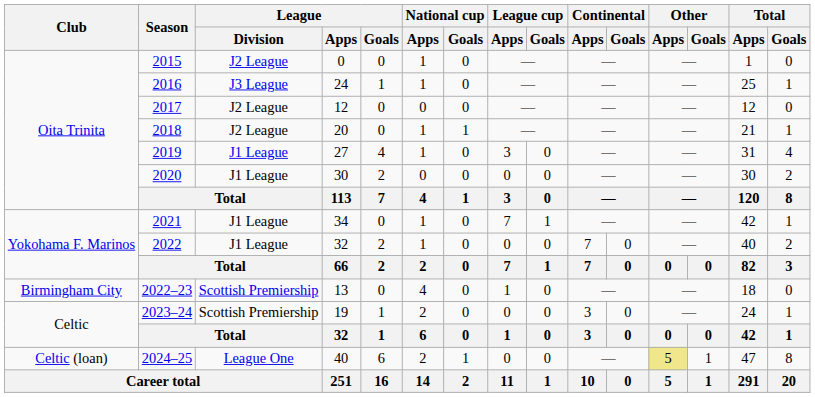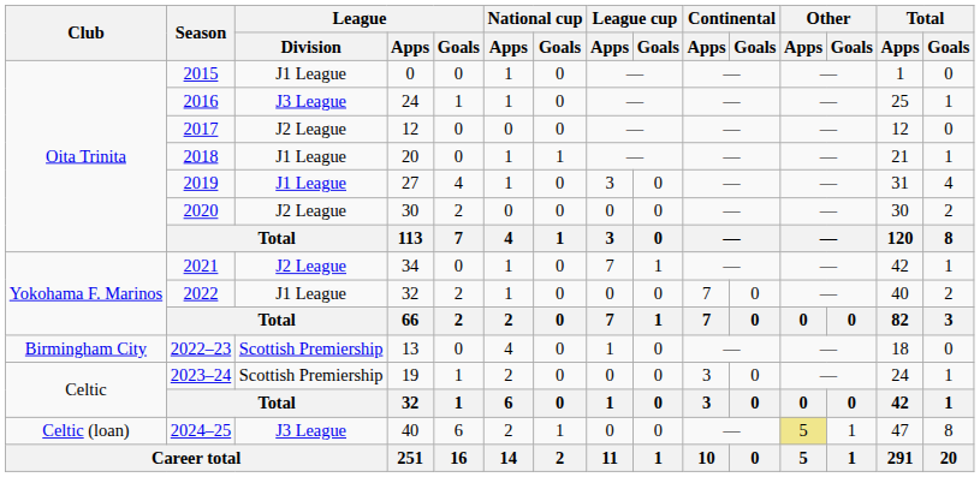 <table class="wikitable" style="text-align:center">
 <tr>
 <th rowspan="2">Club</th>
 <th rowspan="2">Season</th>
 <th colspan="3">League</th>
 <th colspan="2">National cup</th>
 <th colspan="2">League cup</th>
 <th colspan="2">Continental</th>
 <th colspan="2">Other</th>
 <th colspan="2">Total</th>
 </tr>
 <tr>
 <th>Division</th>
 <th>Apps</th>
 <th>Goals</th>
 <th>Apps</th>
 <th>Goals</th>
 <th>Apps</th>
 <th>Goals</th>
 <th>Apps</th>
 <th>Goals</th>
 <th>Apps</th>
 <th>Goals</th>
 <th>Apps</th>
 <th>Goals</th>
 </tr>
 <tr>
 <td rowspan="7"><a href='#'>Oita Trinita</a></td>
 <td><a href='#'>2015</a></td>
-<td><a href='#'>J2 League</a></td>
+<td>J1 League</td>
 <td>0</td>
 <td>0</td>
 <td>1</td>
 <td>0</td>
 <td colspan="2">—</td>
 <td colspan="2">—</td>
 <td colspan="2">—</td>
 <td>1</td>
 <td>0</td>
 </tr>
 <tr>
 <td><a href='#'>2016</a></td>
 <td><a href='#'>J3 League</a></td>
 <td>24</td>
 <td>1</td>
 <td>1</td>
 <td>0</td>
 <td colspan="2">—</td>
 <td colspan="2">—</td>
 <td colspan="2">—</td>
 <td>25</td>
 <td>1</td>
 </tr>
 <tr>
 <td><a href='#'>2017</a></td>
 <td>J2 League</td>
 <td>12</td>
 <td>0</td>
 <td>0</td>
 <td>0</td>
 <td colspan="2">—</td>
 <td colspan="2">—</td>
 <td colspan="2">—</td>
 <td>12</td>
 <td>0</td>
 </tr>
 <tr>
 <td><a href='#'>2018</a></td>
-<td>J2 League</td>
+<td>J1 League</td>
 <td>20</td>
 <td>0</td>
 <td>1</td>
 <td>1</td>
 <td colspan="2">—</td>
 <td colspan="2">—</td>
 <td colspan="2">—</td>
 <td>21</td>
 <td>1</td>
 </tr>
 <tr>
 <td><a href='#'>2019</a></td>
 <td><a href='#'>J1 League</a></td>
 <td>27</td>
 <td>4</td>
 <td>1</td>
 <td>0</td>
 <td>3</td>
 <td>0</td>
 <td colspan="2">—</td>
 <td colspan="2">—</td>
 <td>31</td>
 <td>4</td>
 </tr>
 <tr>
 <td><a href='#'>2020</a></td>
-<td>J1 League</td>
+<td>J2 League</td>
 <td>30</td>
 <td>2</td>
 <td>0</td>
 <td>0</td>
 <td>0</td>
 <td>0</td>
 <td colspan="2">—</td>
 <td colspan="2">—</td>
 <td>30</td>
 <td>2</td>
 </tr>
 <tr>
 <th colspan="2">Total</th>
 <th>113</th>
 <th>7</th>
 <th>4</th>
 <th>1</th>
 <th>3</th>
 <th>0</th>
 <th colspan="2">—</th>
 <th colspan="2">—</th>
 <th>120</th>
 <th>8</th>
 </tr>
 <tr>
 <td rowspan="3"><a href='#'>Yokohama F. Marinos</a></td>
 <td><a href='#'>2021</a></td>
-<td>J1 League</td>
+<td><a href='#'>J2 League</a></td>
 <td>34</td>
 <td>0</td>
 <td>1</td>
 <td>0</td>
 <td>7</td>
 <td>1</td>
 <td colspan=2>—</td>
 <td colspan="2">—</td>
 <td>42</td>
 <td>1</td>
 </tr>
 <tr>
 <td><a href='#'>2022</a></td>
 <td>J1 League</td>
 <td>32</td>
 <td>2</td>
 <td>1</td>
 <td>0</td>
 <td>0</td>
 <td>0</td>
 <td>7</td>
 <td>0</td>
 <td colspan="2">—</td>
 <td>40</td>
 <td>2</td>
 </tr>
 <tr>
 <th colspan="2">Total</th>
 <th>66</th>
 <th>2</th>
 <th>2</th>
 <th>0</th>
 <th>7</th>
 <th>1</th>
 <th>7</th>
 <th>0</th>
 <th>0</th>
 <th>0</th>
 <th>82</th>
 <th>3</th>
 </tr>
 <tr>
 <td><a href='#'>Birmingham City</a></td>
 <td><a href='#'>2022–23</a></td>
 <td><a href='#'>Scottish Premiership</a></td>
 <td>13</td>
 <td>0</td>
 <td>4</td>
 <td>0</td>
 <td>1</td>
 <td>0</td>
 <td colspan="2">—</td>
 <td colspan="2">—</td>
 <td>18</td>
 <td>0</td>
 </tr>
 <tr>
 <td rowspan="2">Celtic</td>
 <td><a href='#'>2023–24</a></td>
 <td>Scottish Premiership</td>
 <td>19</td>
 <td>1</td>
 <td>2</td>
 <td>0</td>
 <td>0</td>
 <td>0</td>
 <td>3</td>
 <td>0</td>
 <td colspan="2">—</td>
 <td>24</td>
 <td>1</td>
 </tr>
 <tr>
 <th colspan="2">Total</th>
 <th>32</th>
 <th>1</th>
 <th>6</th>
 <th>0</th>
 <th>1</th>
 <th>0</th>
 <th>3</th>
 <th>0</th>
 <th>0</th>
 <th>0</th>
 <th>42</th>
 <th>1</th>
 </tr>
 <tr>
 <td><a href='#'>Celtic</a> (loan)</td>
 <td><a href='#'>2024–25</a></td>
-<td><a href='#'>League One</a></td>
+<td><a href='#'>J3 League</a></td>
 <td>40</td>
 <td>6</td>
 <td>2</td>
 <td>1</td>
 <td>0</td>
 <td>0</td>
 <td colspan="2">—</td>
 <td style="background: khaki;">5</td>
 <td>1</td>
 <td>47</td>
 <td>8</td>
 </tr>
 <tr>
 <th colspan="3">Career total</th>
 <th>251</th>
 <th>16</th>
 <th>14</th>
 <th>2</th>
 <th>11</th>
 <th>1</th>
 <th>10</th>
 <th>0</th>
 <th>5</th>
 <th>1</th>
 <th>291</th>
 <th>20</th>
 </tr>
 </table>
